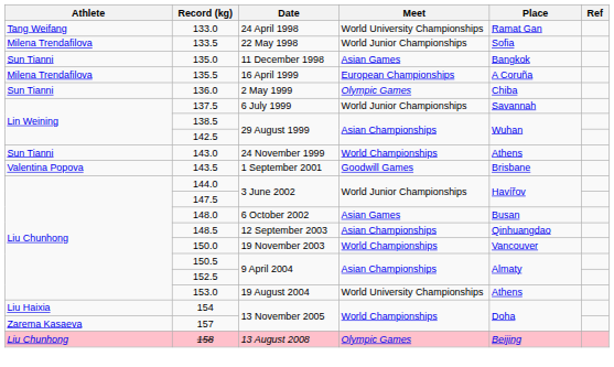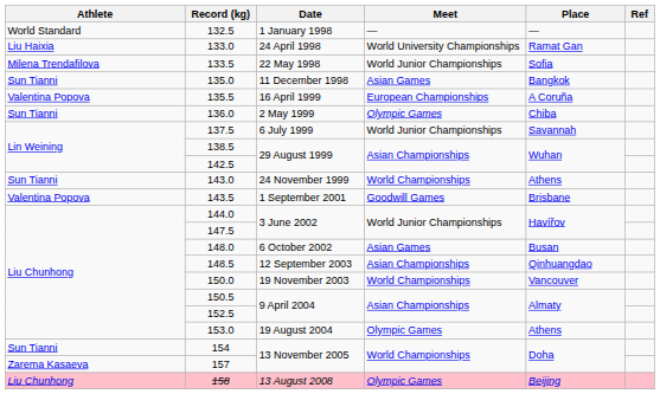 <table class="wikitable" style="font-size:90%; width: 70%;">
 <tr>
 <th width=20%>Athlete</th>
 <th width=8%>Record (kg)</th>
 <th width=12%>Date</th>
 <th width=18%>Meet</th>
 <th width=11%>Place</th>
 <th width=3%>Ref</th>
 </tr>
 <tr>
-<td> <a href='#'>Tang Weifang</a></td>
+<td>World Standard</td>
+<td align="center">132.5</td>
+<td>1 January 1998</td>
+<td>—</td>
+<td>—</td>
+<td></td>
+</tr>
+<tr>
+<td> <a href='#'>Liu Haixia</a></td>
 <td align="center">133.0</td>
 <td>24 April 1998</td>
 <td>World University Championships</td>
 <td><a href='#'>Ramat Gan</a></td>
 <td></td>
 </tr>
 <tr>
 <td> <a href='#'>Milena Trendafilova</a></td>
 <td align="center">133.5</td>
 <td>22 May 1998</td>
 <td>World Junior Championships</td>
 <td><a href='#'>Sofia</a></td>
 <td></td>
 </tr>
 <tr>
 <td> <a href='#'>Sun Tianni</a></td>
 <td align="center">135.0</td>
 <td>11 December 1998</td>
 <td><a href='#'>Asian Games</a></td>
 <td><a href='#'>Bangkok</a></td>
 <td></td>
 </tr>
 <tr>
-<td> <a href='#'>Milena Trendafilova</a></td>
+<td> <a href='#'>Valentina Popova</a></td>
 <td align="center">135.5</td>
 <td>16 April 1999</td>
 <td><a href='#'>European Championships</a></td>
 <td><a href='#'>A Coruña</a></td>
 <td></td>
 </tr>
 <tr>
 <td> <a href='#'>Sun Tianni</a></td>
 <td align="center">136.0</td>
 <td>2 May 1999</td>
 <td><em><a href='#'>Olympic Games</a></em></td>
 <td><a href='#'>Chiba</a></td>
 <td></td>
 </tr>
 <tr>
 <td rowspan=3> <a href='#'>Lin Weining</a></td>
 <td align="center">137.5</td>
 <td>6 July 1999</td>
 <td>World Junior Championships</td>
 <td><a href='#'>Savannah</a></td>
 <td></td>
 </tr>
 <tr>
 <td align="center">138.5</td>
 <td rowspan=2>29 August 1999</td>
 <td rowspan=2><a href='#'>Asian Championships</a></td>
 <td rowspan=2><a href='#'>Wuhan</a></td>
 </tr>
 <tr>
 <td align="center">142.5</td>
 <td></td>
 </tr>
 <tr>
 <td> <a href='#'>Sun Tianni</a></td>
 <td align="center">143.0</td>
 <td>24 November 1999</td>
 <td><a href='#'>World Championships</a></td>
 <td><a href='#'>Athens</a></td>
 <td></td>
 </tr>
 <tr>
 <td> <a href='#'>Valentina Popova</a></td>
 <td align="center">143.5</td>
 <td>1 September 2001</td>
 <td><a href='#'>Goodwill Games</a></td>
 <td><a href='#'>Brisbane</a></td>
 <td></td>
 </tr>
 <tr>
 <td rowspan=8> <a href='#'>Liu Chunhong</a></td>
 <td align="center">144.0</td>
 <td rowspan=2>3 June 2002</td>
 <td rowspan=2>World Junior Championships</td>
 <td rowspan=2><a href='#'>Havířov</a></td>
 <td></td>
 </tr>
 <tr>
 <td align="center">147.5</td>
 <td></td>
 </tr>
 <tr>
 <td align="center">148.0</td>
 <td>6 October 2002</td>
 <td><a href='#'>Asian Games</a></td>
 <td><a href='#'>Busan</a></td>
 <td></td>
 </tr>
 <tr>
 <td align="center">148.5</td>
 <td>12 September 2003</td>
 <td><a href='#'>Asian Championships</a></td>
 <td><a href='#'>Qinhuangdao</a></td>
 <td></td>
 </tr>
 <tr>
 <td align="center">150.0</td>
 <td>19 November 2003</td>
 <td><a href='#'>World Championships</a></td>
 <td><a href='#'>Vancouver</a></td>
 <td></td>
 </tr>
 <tr>
 <td align="center">150.5</td>
 <td rowspan=2>9 April 2004</td>
 <td rowspan=2><a href='#'>Asian Championships</a></td>
 <td rowspan=2><a href='#'>Almaty</a></td>
 <td></td>
 </tr>
 <tr>
 <td align="center">152.5</td>
 <td></td>
 </tr>
 <tr>
 <td align="center">153.0</td>
 <td>19 August 2004</td>
-<td>World University Championships</td>
+<td><a href='#'>Olympic Games</a></td>
 <td><a href='#'>Athens</a></td>
 <td></td>
 </tr>
 <tr>
-<td> <a href='#'>Liu Haixia</a></td>
+<td> <a href='#'>Sun Tianni</a></td>
 <td align="center">154</td>
 <td rowspan=2>13 November 2005</td>
 <td rowspan=2><a href='#'>World Championships</a></td>
 <td rowspan=2><a href='#'>Doha</a></td>
 <td></td>
 </tr>
 <tr>
 <td> <a href='#'>Zarema Kasaeva</a></td>
 <td align="center">157</td>
 <td></td>
 </tr>
 <tr bgcolor=pink>
 <td><em> <a href='#'>Liu Chunhong</a></em></td>
 <td align="center"><em><s>158</s></em></td>
 <td><em>13 August 2008</em></td>
 <td><em><a href='#'>Olympic Games</a></em></td>
 <td><em><a href='#'>Beijing</a></em></td>
 <td></td>
 </tr>
 </table>
